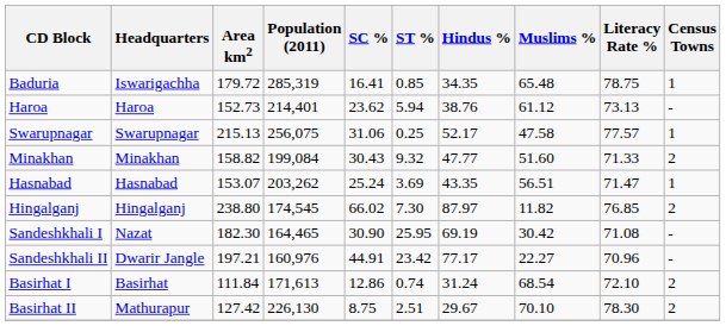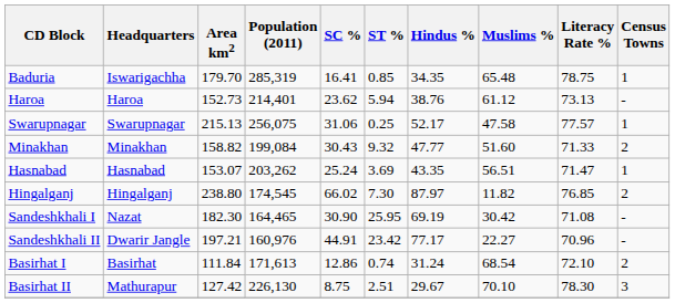 <table class="wikitable sortable">
 <tr>
 <th>CD Block</th>
 <th>Headquarters</th>
 <th><br>Area<br>km<sup>2</sup></th>
 <th>Population<br>(2011)</th>
 <th><a href='#'>SC</a> %</th>
 <th><a href='#'>ST</a> %</th>
 <th><a href='#'>Hindus</a> %</th>
 <th><a href='#'>Muslims</a> %</th>
 <th>Literacy<br> Rate %</th>
 <th>Census<br>Towns</th>
 </tr>
 <tr>
 <td><a href='#'>Baduria</a></td>
 <td><a href='#'>Iswarigachha</a></td>
-<td>179.72</td>
+<td>179.70</td>
 <td>285,319</td>
 <td>16.41</td>
 <td>0.85</td>
 <td>34.35</td>
 <td>65.48</td>
 <td>78.75</td>
 <td>1</td>
 </tr>
 <tr>
 <td><a href='#'>Haroa</a></td>
 <td><a href='#'>Haroa</a></td>
 <td>152.73</td>
 <td>214,401</td>
 <td>23.62</td>
 <td>5.94</td>
 <td>38.76</td>
 <td>61.12</td>
 <td>73.13</td>
 <td>-</td>
 </tr>
 <tr>
 <td><a href='#'>Swarupnagar</a></td>
 <td><a href='#'>Swarupnagar</a></td>
 <td>215.13</td>
 <td>256,075</td>
 <td>31.06</td>
 <td>0.25</td>
 <td>52.17</td>
 <td>47.58</td>
 <td>77.57</td>
 <td>1</td>
 </tr>
 <tr>
 <td><a href='#'>Minakhan</a></td>
 <td><a href='#'>Minakhan</a></td>
 <td>158.82</td>
 <td>199,084</td>
 <td>30.43</td>
 <td>9.32</td>
 <td>47.77</td>
 <td>51.60</td>
 <td>71.33</td>
 <td>2</td>
 </tr>
 <tr>
 <td><a href='#'>Hasnabad</a></td>
 <td><a href='#'>Hasnabad</a></td>
 <td>153.07</td>
 <td>203,262</td>
 <td>25.24</td>
 <td>3.69</td>
 <td>43.35</td>
 <td>56.51</td>
 <td>71.47</td>
 <td>1</td>
 </tr>
 <tr>
 <td><a href='#'>Hingalganj</a></td>
 <td><a href='#'>Hingalganj</a></td>
 <td>238.80</td>
 <td>174,545</td>
 <td>66.02</td>
 <td>7.30</td>
 <td>87.97</td>
 <td>11.82</td>
 <td>76.85</td>
 <td>2</td>
 </tr>
 <tr>
 <td><a href='#'>Sandeshkhali I</a></td>
 <td><a href='#'>Nazat</a></td>
 <td>182.30</td>
 <td>164,465</td>
 <td>30.90</td>
 <td>25.95</td>
 <td>69.19</td>
 <td>30.42</td>
 <td>71.08</td>
 <td>-</td>
 </tr>
 <tr>
 <td><a href='#'>Sandeshkhali II</a></td>
 <td><a href='#'>Dwarir Jangle</a></td>
 <td>197.21</td>
 <td>160,976</td>
 <td>44.91</td>
 <td>23.42</td>
 <td>77.17</td>
 <td>22.27</td>
 <td>70.96</td>
 <td>-</td>
 </tr>
 <tr>
 <td><a href='#'>Basirhat I</a></td>
 <td><a href='#'>Basirhat</a></td>
 <td>111.84</td>
 <td>171,613</td>
 <td>12.86</td>
 <td>0.74</td>
 <td>31.24</td>
 <td>68.54</td>
 <td>72.10</td>
 <td>2</td>
 </tr>
 <tr>
 <td><a href='#'>Basirhat II</a></td>
 <td><a href='#'>Mathurapur</a></td>
 <td>127.42</td>
 <td>226,130</td>
 <td>8.75</td>
 <td>2.51</td>
 <td>29.67</td>
 <td>70.10</td>
 <td>78.30</td>
-<td>2</td>
+<td>3</td>
 </tr>
 <tr>
 </tr>
 </table>
